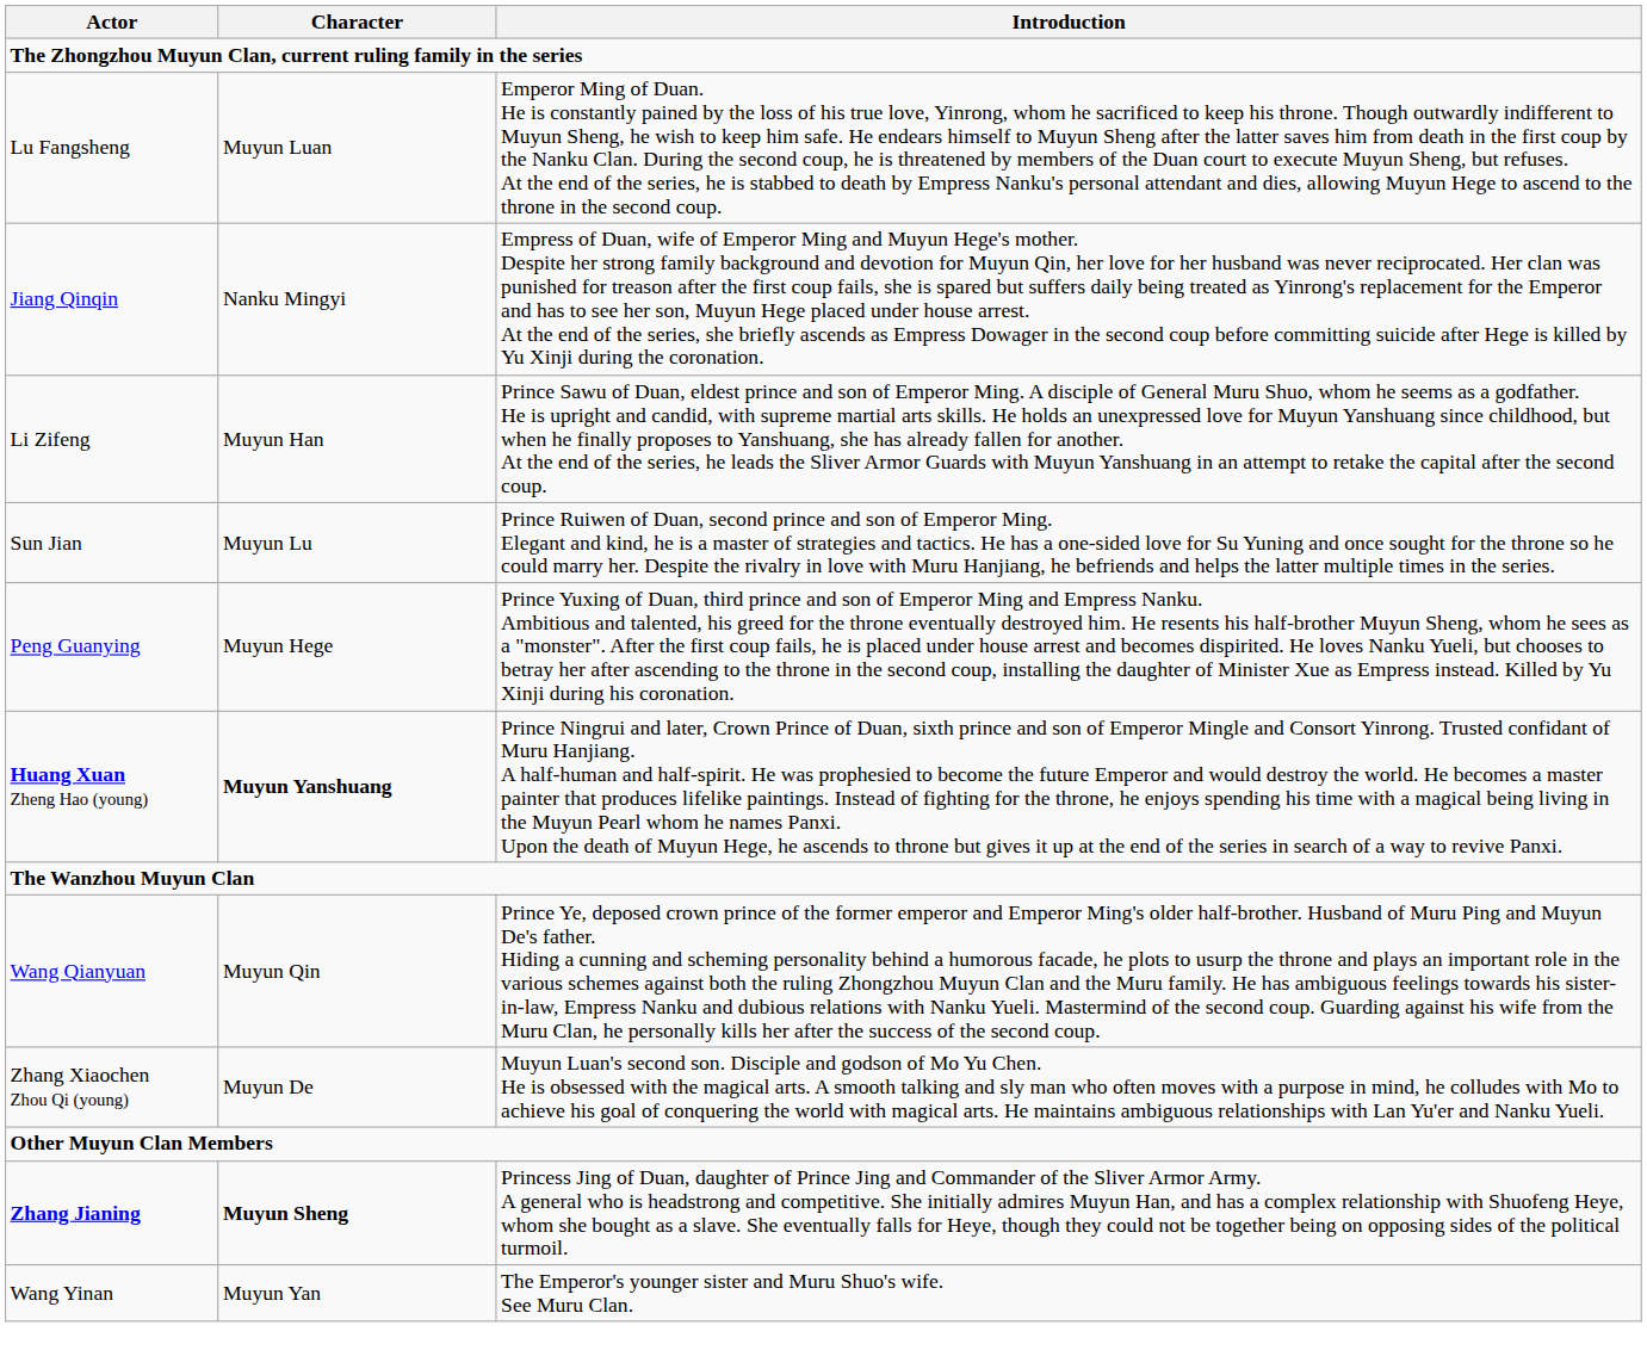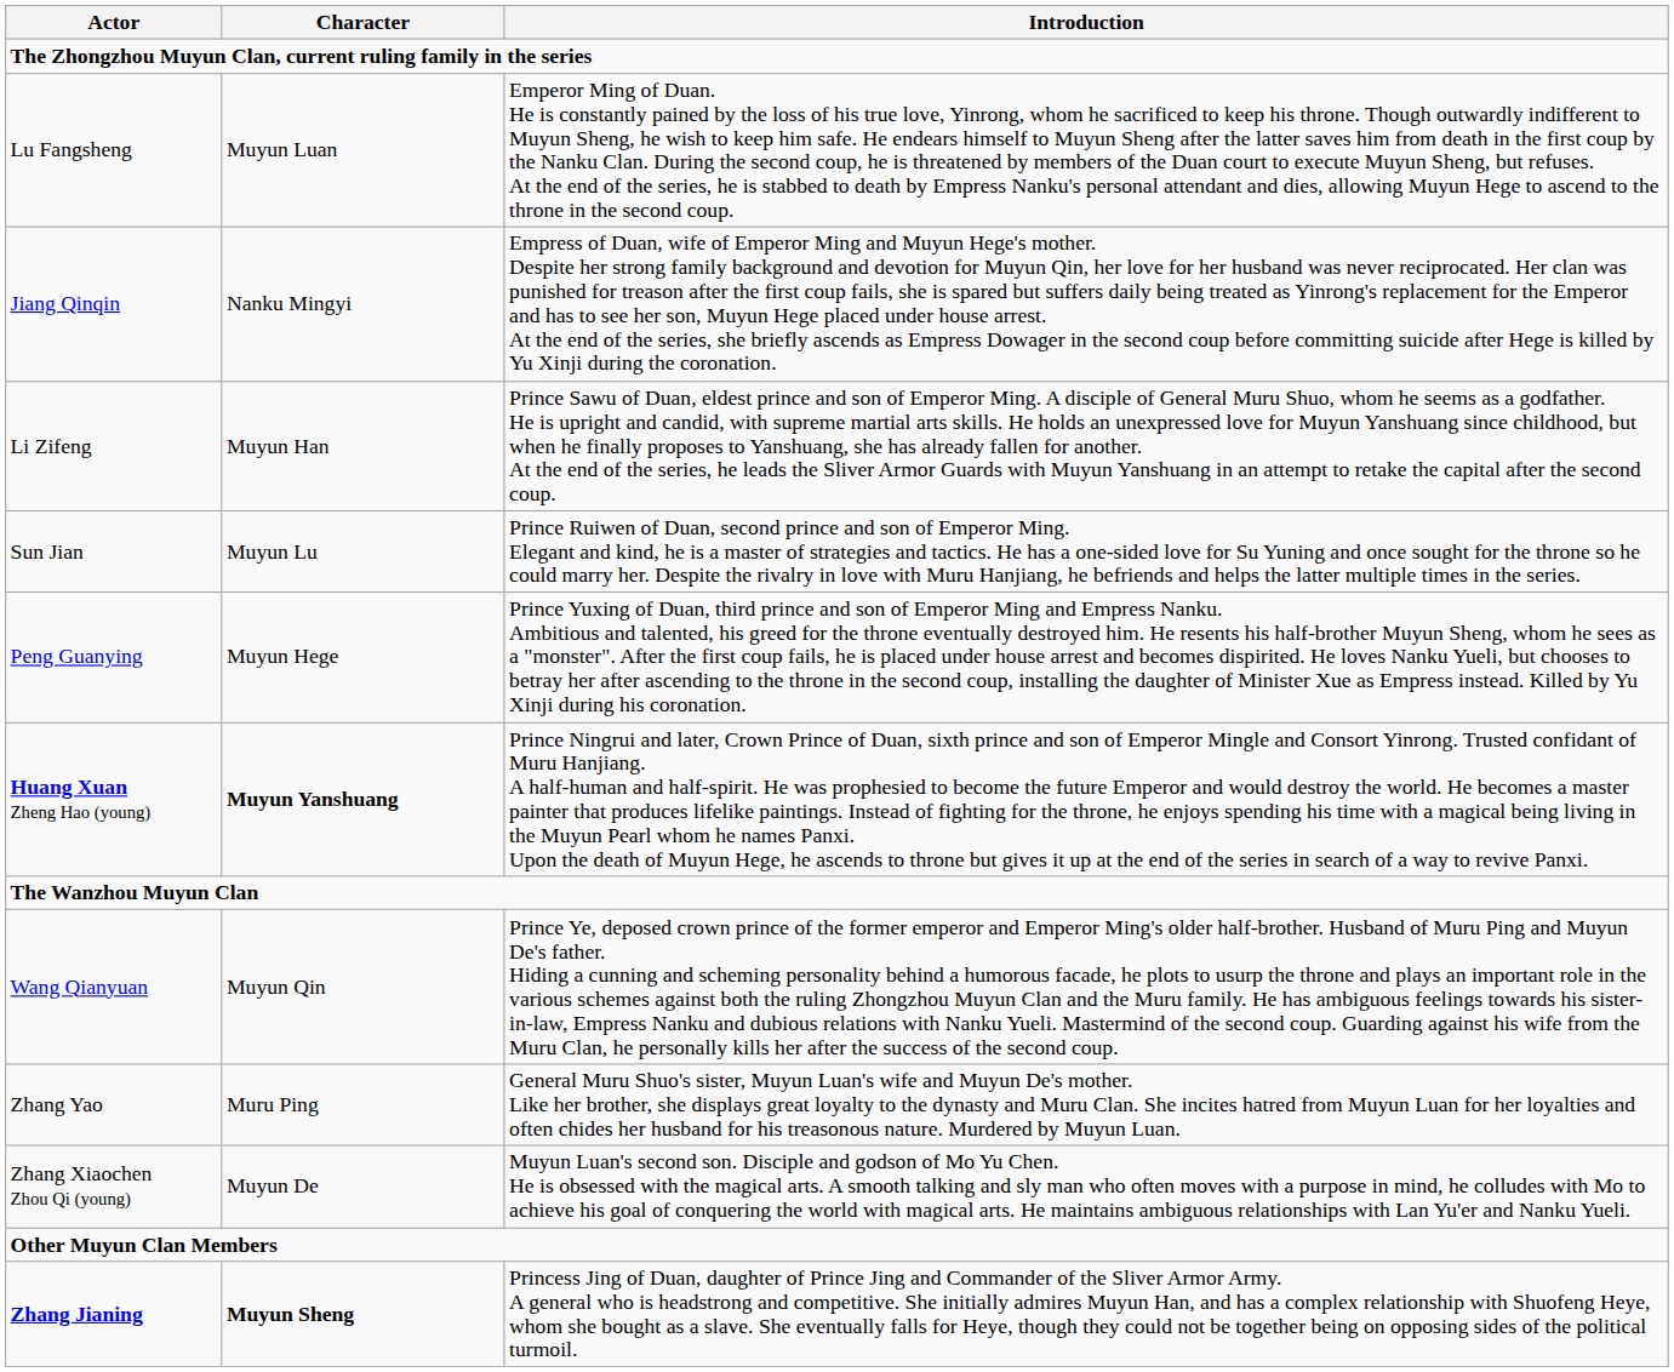 <table class="wikitable">
 <tr>
 <th style="width:13%">Actor</th>
 <th style="width:17%">Character</th>
 <th>Introduction</th>
 </tr>
 <tr>
 <td colspan="3"><strong>The Zhongzhou Muyun Clan, current ruling family in the series</strong></td>
 </tr>
 <tr>
 <td>Lu Fangsheng</td>
 <td>Muyun Luan</td>
 <td>Emperor Ming of Duan.<br>He is constantly pained by the loss of his true love, Yinrong, whom he sacrificed to keep his throne. Though outwardly indifferent to Muyun Sheng, he wish to keep him safe. He endears himself to Muyun Sheng after the latter saves him from death in the first coup by the Nanku Clan. During the second coup, he is threatened by members of the Duan court to execute Muyun Sheng, but refuses.<br>At the end of the series, he is stabbed to death by Empress Nanku's personal attendant and dies, allowing Muyun Hege to ascend to the throne in the second coup.</td>
 </tr>
 <tr>
 <td><a href='#'>Jiang Qinqin</a></td>
 <td>Nanku Mingyi</td>
 <td>Empress of Duan, wife of Emperor Ming and Muyun Hege's mother.<br>Despite her strong family background and devotion for Muyun Qin, her love for her husband was never reciprocated. Her clan was punished for treason after the first coup fails, she is spared but suffers daily being treated as Yinrong's replacement for the Emperor and has to see her son, Muyun Hege placed under house arrest.<br>At the end of the series, she briefly ascends as Empress Dowager in the second coup before committing suicide after Hege is killed by Yu Xinji during the coronation.</td>
 </tr>
 <tr>
 <td>Li Zifeng</td>
 <td>Muyun Han</td>
 <td>Prince Sawu of Duan, eldest prince and son of Emperor Ming. A disciple of General Muru Shuo, whom he seems as a godfather.<br>He is upright and candid, with supreme martial arts skills. He holds an unexpressed love for Muyun Yanshuang since childhood, but when he finally proposes to Yanshuang, she has already fallen for another.<br>At the end of the series, he leads the Sliver Armor Guards with Muyun Yanshuang in an attempt to retake the capital after the second coup.</td>
 </tr>
 <tr>
 <td>Sun Jian</td>
 <td>Muyun Lu</td>
 <td>Prince Ruiwen of Duan, second prince and son of Emperor Ming.<br>Elegant and kind, he is a master of strategies and tactics. He has a one-sided love for Su Yuning and once sought for the throne so he could marry her. Despite the rivalry in love with Muru Hanjiang, he befriends  and helps the latter multiple times in the series.</td>
 </tr>
 <tr>
 <td><a href='#'>Peng Guanying</a></td>
 <td>Muyun Hege</td>
 <td>Prince Yuxing of Duan, third prince and son of Emperor Ming and Empress Nanku.<br>Ambitious and talented, his greed for the throne eventually destroyed him. He resents his half-brother Muyun Sheng, whom he sees as a "monster". After the first coup fails, he is placed under house arrest and becomes dispirited. He loves Nanku Yueli, but chooses to betray her after ascending to the throne in the second coup, installing the daughter of Minister Xue as Empress instead. Killed by Yu Xinji during his coronation.</td>
 </tr>
 <tr>
 <td><strong><a href='#'>Huang Xuan</a></strong><br><small>Zheng Hao (young)</small></td>
 <td><strong>Muyun Yanshuang</strong></td>
 <td>Prince Ningrui and later, Crown Prince of Duan, sixth prince and son of Emperor Mingle and Consort Yinrong. Trusted confidant of Muru Hanjiang.<br>A half-human and half-spirit. He was prophesied to become the future Emperor and would destroy the world. He becomes a master painter that produces lifelike paintings. Instead of fighting for the throne, he enjoys spending his time with a magical being living in the Muyun Pearl whom he names Panxi.<br>Upon the death of Muyun Hege, he ascends to throne but gives it up at the end of the series in search of a way to revive Panxi.</td>
 </tr>
 <tr>
 <td colspan="3"><strong>The Wanzhou Muyun Clan</strong></td>
 </tr>
 <tr>
 <td><a href='#'>Wang Qianyuan</a></td>
 <td>Muyun Qin</td>
 <td>Prince Ye, deposed crown prince of the former emperor and Emperor Ming's older half-brother. Husband of Muru Ping and Muyun De's father.<br>Hiding a cunning and scheming personality behind a humorous facade, he plots to usurp the throne and plays an important role in the various schemes against both the ruling Zhongzhou Muyun Clan and the Muru family. He has ambiguous feelings towards his sister-in-law, Empress Nanku and dubious relations with Nanku Yueli. Mastermind of the second coup. Guarding against his wife from the Muru Clan, he personally kills her after the success of the second coup.</td>
 </tr>
 <tr>
+<td>Zhang Yao</td>
+<td>Muru Ping</td>
+<td>General Muru Shuo's sister, Muyun Luan's wife and Muyun De's mother.<br>Like her brother, she displays great loyalty to the dynasty and Muru Clan. She incites hatred from Muyun Luan for her loyalties and often chides her husband for his treasonous nature. Murdered by Muyun Luan.</td>
+</tr>
+<tr>
 <td>Zhang Xiaochen<br><small>Zhou Qi (young)</small></td>
 <td>Muyun De</td>
 <td>Muyun Luan's second son. Disciple and godson of Mo Yu Chen.<br>He is obsessed with the magical arts. A smooth talking and sly man who often moves with a purpose in mind, he colludes with Mo to achieve his goal of conquering the world with magical arts. He maintains ambiguous relationships with Lan Yu'er and Nanku Yueli.</td>
 </tr>
 <tr>
 <td colspan="3"><strong>Other Muyun Clan Members</strong></td>
 </tr>
 <tr>
 <td><strong><a href='#'>Zhang Jianing</a></strong></td>
 <td><strong>Muyun Sheng</strong></td>
 <td>Princess Jing of Duan, daughter of Prince Jing and Commander of the Sliver Armor Army.<br>A general who is headstrong and competitive. She initially admires Muyun Han, and has a complex relationship with Shuofeng Heye, whom she bought as a slave. She eventually falls for Heye, though they could not be together being on opposing sides of the political turmoil.</td>
 </tr>
-<tr>
-<td>Wang Yinan</td>
-<td>Muyun Yan</td>
-<td>The Emperor's younger sister and Muru Shuo's wife.<br>See Muru Clan.</td>
-</tr>
 </table>
